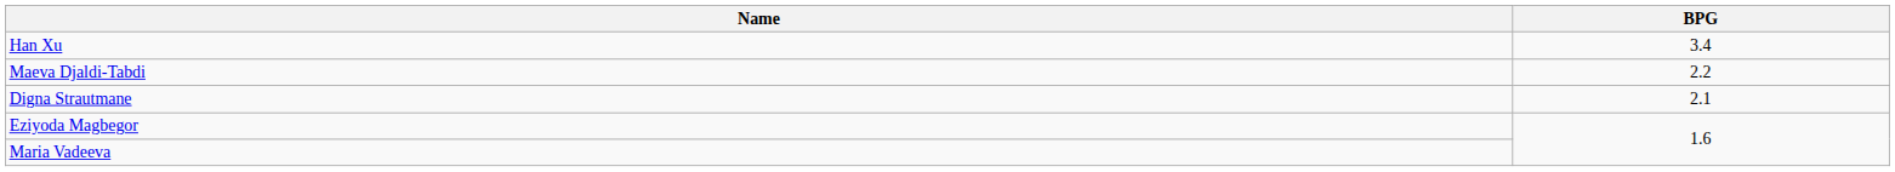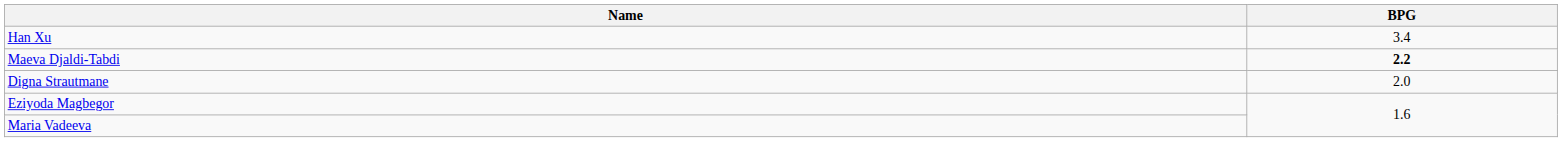 <table class=wikitable width="90%">
 <tr>
 <th width="80%">Name</th>
 <th width="20%">BPG</th>
 </tr>
 <tr>
 <td> <a href='#'>Han Xu</a></td>
 <td align=center>3.4</td>
 </tr>
 <tr>
 <td> <a href='#'>Maeva Djaldi-Tabdi</a></td>
-<td align=center>2.2</td>
+<td align=center><strong>2.2</strong></td>
 </tr>
 <tr>
 <td> <a href='#'>Digna Strautmane</a></td>
-<td align=center>2.1</td>
+<td align=center>2.0</td>
 </tr>
 <tr>
 <td> <a href='#'>Eziyoda Magbegor</a></td>
 <td align=center rowspan=2>1.6</td>
 </tr>
 <tr>
 <td> <a href='#'>Maria Vadeeva</a></td>
 </tr>
 </table>
